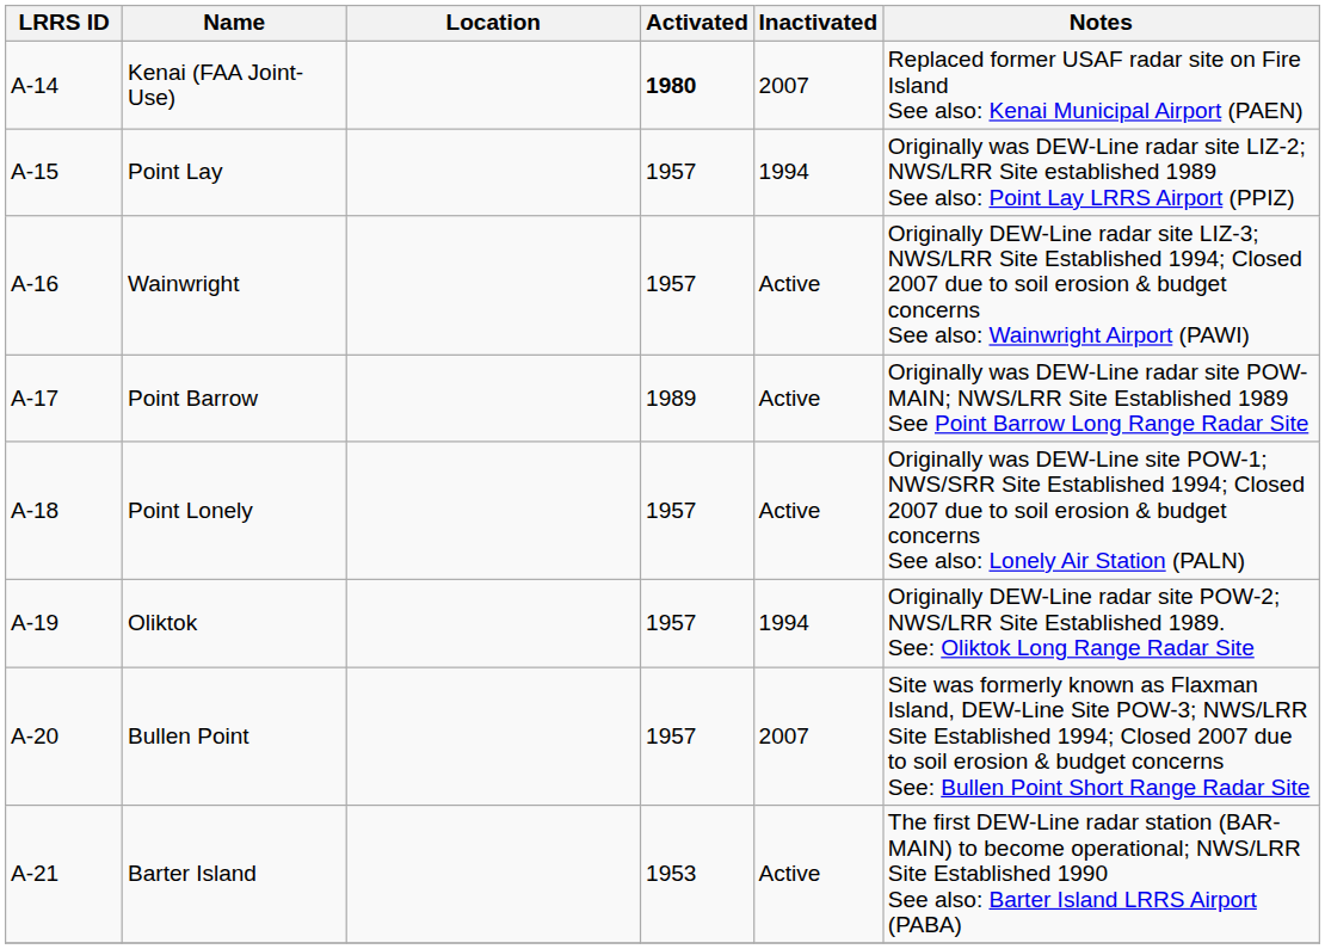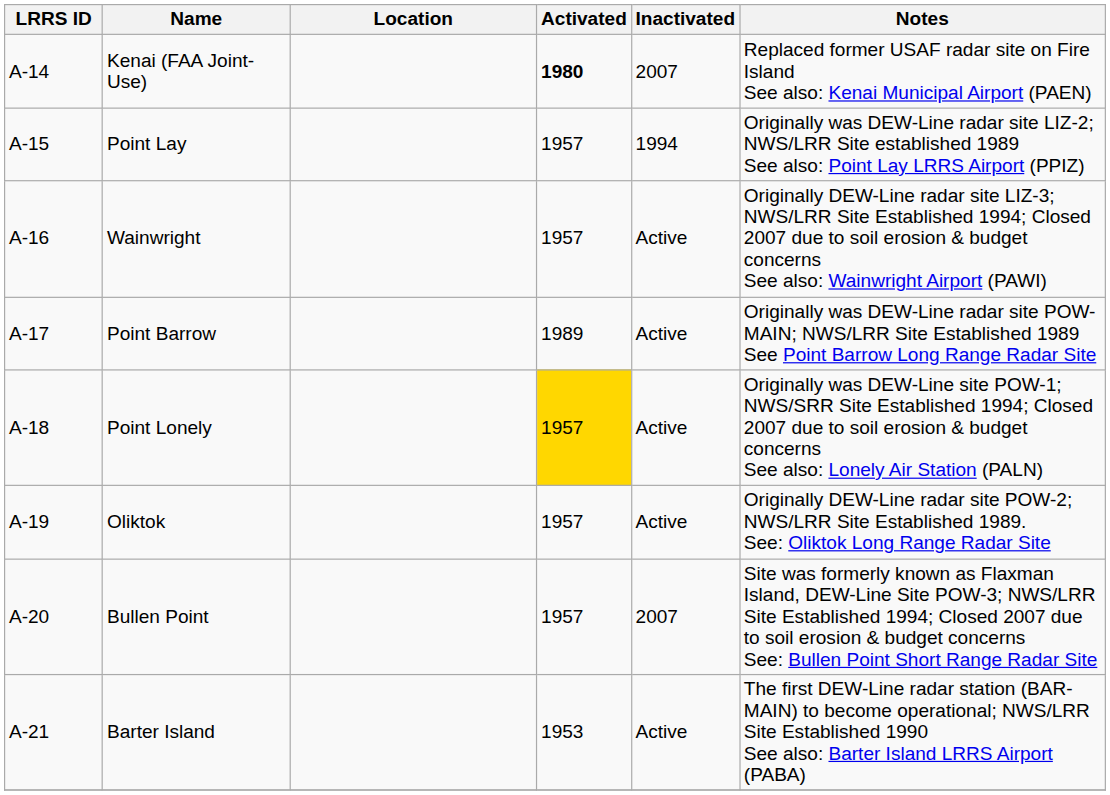 <table class="wikitable sortable">
 <tr>
 <th scope="col" width="75">LRRS ID</th>
 <th scope="col" width="150">Name</th>
 <th scope="col" width="200">Location</th>
 <th scope="col" width="50">Activated</th>
 <th scope="col" width="50">Inactivated</th>
 <th scope="col" width="300">Notes</th>
 </tr>
 <tr>
 <td>A-14</td>
 <td>Kenai (FAA Joint-Use)</td>
 <td></td>
 <td><strong>1980</strong></td>
 <td>2007</td>
 <td>Replaced former USAF radar site on Fire Island<br>See also: <a href='#'>Kenai Municipal Airport</a> (PAEN)</td>
 </tr>
 <tr>
 <td>A-15</td>
 <td>Point Lay</td>
 <td></td>
 <td>1957</td>
 <td>1994</td>
 <td>Originally was DEW-Line radar site LIZ-2; NWS/LRR Site established 1989<br>See also: <a href='#'>Point Lay LRRS Airport</a> (PPIZ)</td>
 </tr>
 <tr>
 <td>A-16</td>
 <td>Wainwright</td>
 <td></td>
 <td>1957</td>
 <td>Active</td>
 <td>Originally DEW-Line radar site LIZ-3; NWS/LRR Site Established 1994; Closed 2007 due to soil erosion & budget concerns<br>See also: <a href='#'>Wainwright Airport</a> (PAWI)</td>
 </tr>
 <tr>
 <td>A-17</td>
 <td>Point Barrow</td>
 <td></td>
 <td>1989</td>
 <td>Active</td>
 <td>Originally was DEW-Line radar site POW-MAIN; NWS/LRR Site Established 1989<br>See <a href='#'>Point Barrow Long Range Radar Site</a></td>
 </tr>
 <tr>
 <td>A-18</td>
 <td>Point Lonely</td>
 <td></td>
-<td>1957</td>
+<td style="background: gold;">1957</td>
 <td>Active</td>
 <td>Originally was DEW-Line site POW-1; NWS/SRR Site Established 1994; Closed 2007 due to soil erosion & budget concerns<br>See also: <a href='#'>Lonely Air Station</a> (PALN)</td>
 </tr>
 <tr>
 <td>A-19</td>
 <td>Oliktok</td>
 <td></td>
 <td>1957</td>
-<td>1994</td>
+<td>Active</td>
 <td>Originally DEW-Line radar site POW-2; NWS/LRR Site Established 1989.<br>See: <a href='#'>Oliktok Long Range Radar Site</a></td>
 </tr>
 <tr>
 <td>A-20</td>
 <td>Bullen Point</td>
 <td></td>
 <td>1957</td>
 <td>2007</td>
 <td>Site was formerly known as Flaxman Island, DEW-Line Site POW-3; NWS/LRR Site Established 1994; Closed 2007 due to soil erosion & budget concerns<br>See: <a href='#'>Bullen Point Short Range Radar Site</a></td>
 </tr>
 <tr>
 <td>A-21</td>
 <td>Barter Island</td>
 <td></td>
 <td>1953</td>
 <td>Active</td>
 <td>The first DEW-Line radar station (BAR-MAIN) to become operational; NWS/LRR Site Established 1990<br>See also: <a href='#'>Barter Island LRRS Airport</a> (PABA)</td>
 </tr>
 <tr>
 </tr>
 </table>
